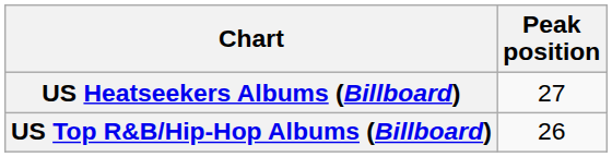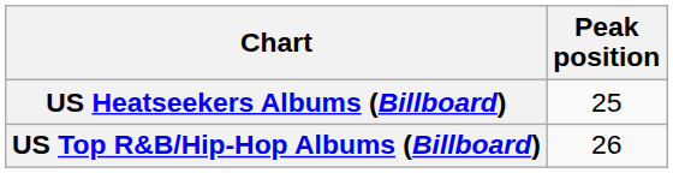 <table class="wikitable plainrowheaders sortable" style="text-align:center;" border="1">
 <tr>
 <th scope="col">Chart</th>
 <th scope="col">Peak<br>position</th>
 </tr>
 <tr>
 <th scope="row">US <a href='#'>Heatseekers Albums</a> (<em><a href='#'>Billboard</a></em>)</th>
-<td>27</td>
+<td>25</td>
 </tr>
 <tr>
 <th scope="row">US <a href='#'>Top R&B/Hip-Hop Albums</a> (<em><a href='#'>Billboard</a></em>)</th>
 <td>26</td>
 </tr>
 </table>
